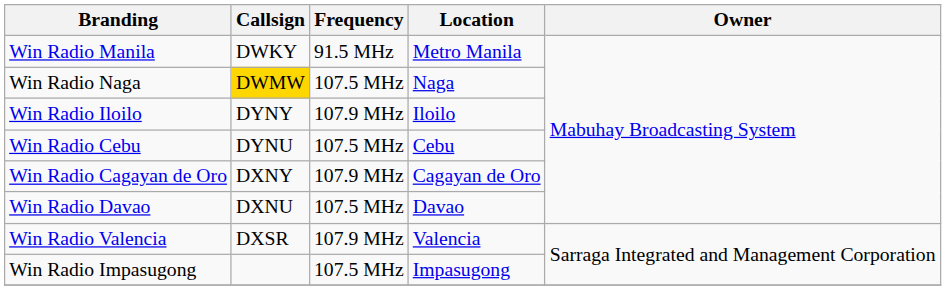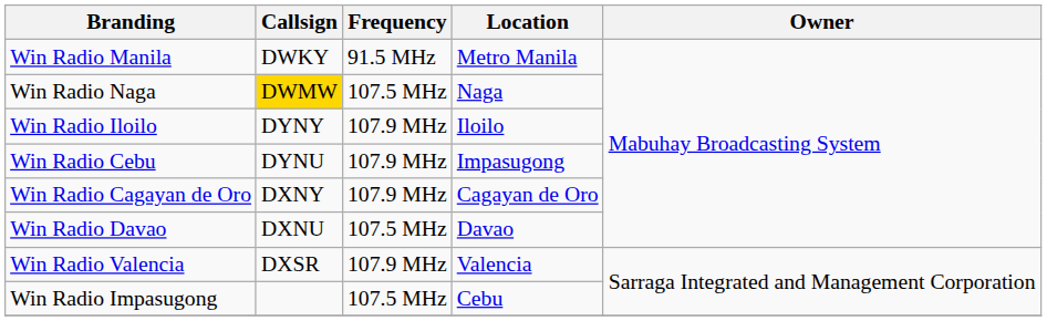 <table class="wikitable">
 <tr>
 <th>Branding</th>
 <th>Callsign</th>
 <th>Frequency</th>
 <th>Location</th>
 <th>Owner</th>
 </tr>
 <tr>
 <td><a href='#'>Win Radio Manila</a></td>
 <td>DWKY</td>
 <td>91.5 MHz</td>
 <td><a href='#'>Metro Manila</a></td>
 <td rowspan=6><a href='#'>Mabuhay Broadcasting System</a></td>
 </tr>
 <tr>
 <td DWMW>Win Radio Naga</td>
 <td style="background: gold;">DWMW</td>
 <td>107.5 MHz</td>
 <td><a href='#'>Naga</a></td>
 </tr>
 <tr>
 <td><a href='#'>Win Radio Iloilo</a></td>
 <td>DYNY</td>
 <td>107.9 MHz</td>
 <td><a href='#'>Iloilo</a></td>
 </tr>
 <tr>
 <td><a href='#'>Win Radio Cebu</a></td>
 <td>DYNU</td>
-<td>107.5 MHz</td>
-<td><a href='#'>Cebu</a></td>
+<td>107.9 MHz</td>
+<td><a href='#'>Impasugong</a></td>
 </tr>
 <tr>
 <td><a href='#'>Win Radio Cagayan de Oro</a></td>
 <td>DXNY</td>
 <td>107.9 MHz</td>
 <td><a href='#'>Cagayan de Oro</a></td>
 </tr>
 <tr>
 <td><a href='#'>Win Radio Davao</a></td>
 <td>DXNU</td>
 <td>107.5 MHz</td>
 <td><a href='#'>Davao</a></td>
 </tr>
 <tr>
 <td><a href='#'>Win Radio Valencia</a></td>
 <td>DXSR</td>
 <td>107.9 MHz</td>
 <td><a href='#'>Valencia</a></td>
 <td rowspan=2>Sarraga Integrated and Management Corporation</td>
 </tr>
 <tr>
 <td>Win Radio Impasugong</td>
 <td></td>
 <td>107.5 MHz</td>
-<td><a href='#'>Impasugong</a></td>
+<td><a href='#'>Cebu</a></td>
 </tr>
 <tr>
 </tr>
 </table>
